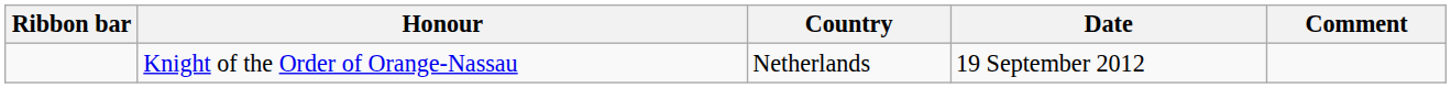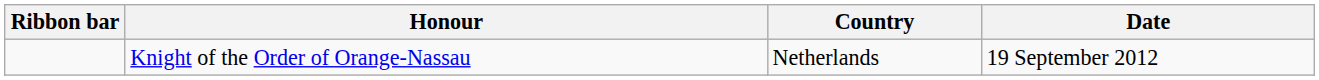 <table class="wikitable" style="width:60%;">
 <tr>
 <th style="width:80px;">Ribbon bar</th>
 <th>Honour</th>
 <th>Country</th>
 <th>Date</th>
-<th>Comment</th>
 </tr>
 <tr>
 <td></td>
 <td><a href='#'>Knight</a> of the <a href='#'>Order of Orange-Nassau</a></td>
 <td>Netherlands</td>
 <td>19 September 2012</td>
-<td></td>
 </tr>
 </table>
